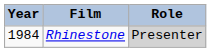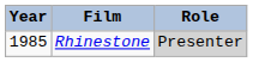 <table class="wikitable" style="font-size:95%;">
 <tr>
 <th style="background:#B0C4DE;">Year</th>
 <th style="background:#B0C4DE;">Film</th>
 <th style="background:#B0C4DE;">Role</th>
 </tr>
 <tr>
-<td>1984</td>
+<td>1985</td>
 <td><em><a href='#'>Rhinestone</a></em></td>
 <td style="background: lightgrey;">Presenter</td>
 </tr>
 </table>
